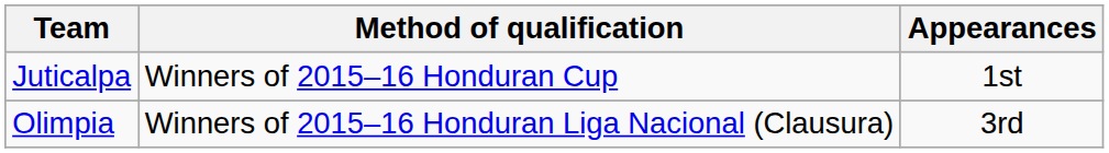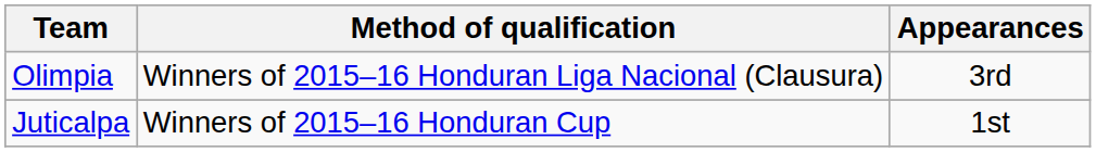 <table class="wikitable">
 <tr>
 <th>Team</th>
 <th>Method of qualification</th>
 <th>Appearances</th>
 </tr>
 <tr>
+<td><a href='#'>Olimpia</a></td>
+<td>Winners of <a href='#'>2015–16 Honduran Liga Nacional</a> (Clausura)</td>
+<td align=center>3rd</td>
+</tr>
+<tr>
 <td><a href='#'>Juticalpa</a></td>
 <td>Winners of <a href='#'>2015–16 Honduran Cup</a></td>
 <td align=center>1st</td>
 </tr>
-<tr>
-<td><a href='#'>Olimpia</a></td>
-<td>Winners of <a href='#'>2015–16 Honduran Liga Nacional</a> (Clausura)</td>
-<td align=center>3rd</td>
-</tr>
 </table>
